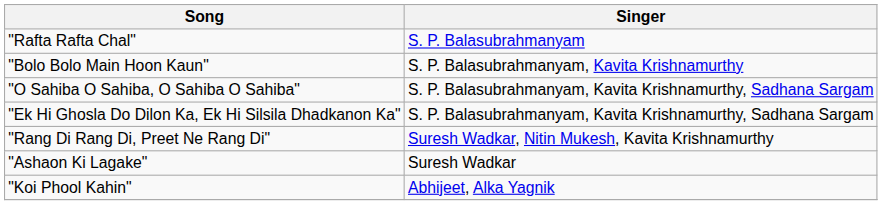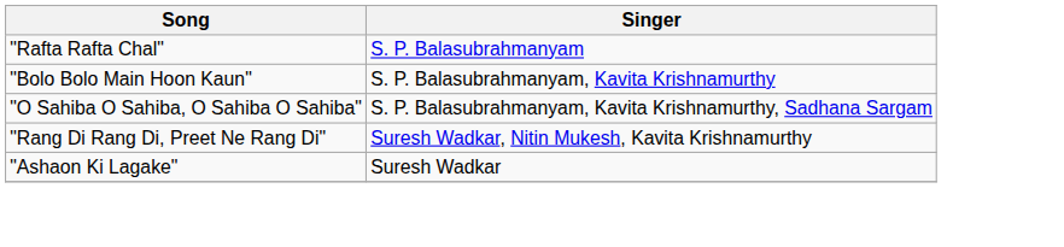 <table class="wikitable" style="font-size:93%;">
 <tr>
 <th>Song</th>
 <th>Singer</th>
 </tr>
 <tr>
 <td>"Rafta Rafta Chal"</td>
 <td><a href='#'>S. P. Balasubrahmanyam</a></td>
 </tr>
 <tr>
 <td>"Bolo Bolo Main Hoon Kaun"</td>
 <td>S. P. Balasubrahmanyam, <a href='#'>Kavita Krishnamurthy</a></td>
 </tr>
 <tr>
 <td>"O Sahiba O Sahiba, O Sahiba O Sahiba"</td>
 <td>S. P. Balasubrahmanyam, Kavita Krishnamurthy, <a href='#'>Sadhana Sargam</a></td>
 </tr>
 <tr>
-<td>"Ek Hi Ghosla Do Dilon Ka, Ek Hi Silsila Dhadkanon Ka"</td>
-<td>S. P. Balasubrahmanyam, Kavita Krishnamurthy, Sadhana Sargam</td>
-</tr>
-<tr>
 <td>"Rang Di Rang Di, Preet Ne Rang Di"</td>
 <td><a href='#'>Suresh Wadkar</a>, <a href='#'>Nitin Mukesh</a>, Kavita Krishnamurthy</td>
 </tr>
 <tr>
 <td>"Ashaon Ki Lagake"</td>
 <td>Suresh Wadkar</td>
 </tr>
 <tr>
-<td>"Koi Phool Kahin"</td>
-<td><a href='#'>Abhijeet</a>, <a href='#'>Alka Yagnik</a></td>
-</tr>
-<tr>
 </tr>
 </table>
